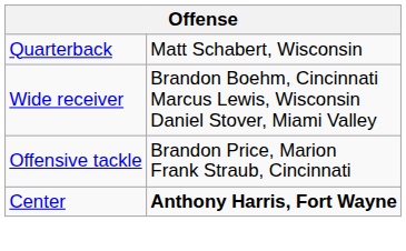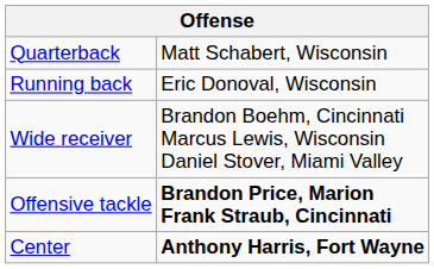 <table class="wikitable">
 <tr>
 <th colspan="2">Offense</th>
 </tr>
 <tr>
 <td><a href='#'>Quarterback</a></td>
 <td>Matt Schabert, Wisconsin</td>
 </tr>
 <tr>
+<td><a href='#'>Running back</a></td>
+<td>Eric Donoval, Wisconsin</td>
+</tr>
+<tr>
 <td><a href='#'>Wide receiver</a></td>
 <td>Brandon Boehm, Cincinnati<br>Marcus Lewis, Wisconsin<br>Daniel Stover, Miami Valley</td>
 </tr>
 <tr>
 <td><a href='#'>Offensive tackle</a></td>
-<td>Brandon Price, Marion<br>Frank Straub, Cincinnati</td>
+<td><strong>Brandon Price, Marion<br>Frank Straub, Cincinnati</strong></td>
 </tr>
 <tr>
 <td><a href='#'>Center</a></td>
 <td><strong>Anthony Harris, Fort Wayne</strong></td>
 </tr>
 </table>
